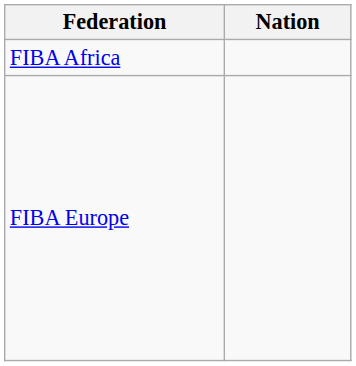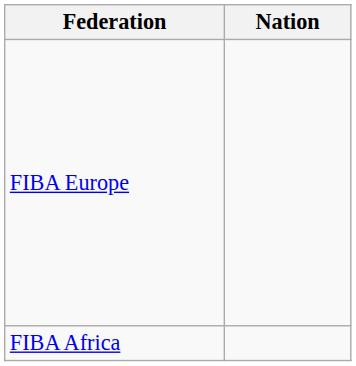 <table class="wikitable" style="width:250px;">
 <tr>
 <th>Federation</th>
 <th>Nation</th>
 </tr>
 <tr>
+<td><a href='#'>FIBA Europe</a></td>
+<td><br><br><br><br><br><br><br><br><br><br><br></td>
+</tr>
+<tr>
 <td><a href='#'>FIBA Africa</a></td>
 <td></td>
 </tr>
-<tr>
-<td><a href='#'>FIBA Europe</a></td>
-<td><br><br><br><br><br><br><br><br><br><br><br></td>
-</tr>
 </table>
